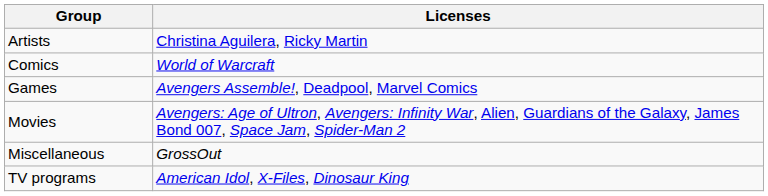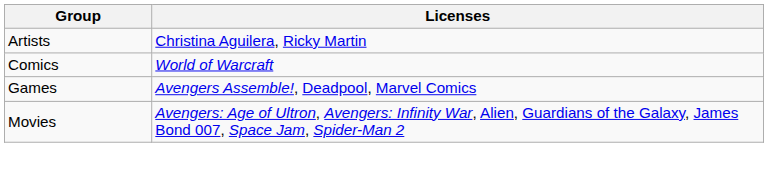 <table class="wikitable sortable" width="800px">
 <tr>
 <th width=150px>Group</th>
 <th width=650px>Licenses</th>
 </tr>
 <tr>
 <td>Artists</td>
 <td><a href='#'>Christina Aguilera</a>, <a href='#'>Ricky Martin</a></td>
 </tr>
 <tr>
 <td>Comics</td>
 <td><em><a href='#'>World of Warcraft</a></em></td>
 </tr>
 <tr>
 <td>Games</td>
 <td><em><a href='#'>Avengers Assemble!</a></em>, <a href='#'>Deadpool</a>, <a href='#'>Marvel Comics</a></td>
 </tr>
 <tr>
 <td>Movies</td>
 <td><em><a href='#'>Avengers: Age of Ultron</a></em>, <em><a href='#'>Avengers: Infinity War</a></em>, <a href='#'>Alien</a>, <a href='#'>Guardians of the Galaxy</a>, <a href='#'>James Bond 007</a>, <em><a href='#'>Space Jam</a></em>, <em><a href='#'>Spider-Man 2</a></em></td>
 </tr>
-<tr>
-<td>Miscellaneous</td>
-<td><em>GrossOut</em></td>
-</tr>
-<tr>
-<td>TV programs</td>
-<td><em><a href='#'>American Idol</a></em>, <em><a href='#'>X-Files</a></em>, <em><a href='#'>Dinosaur King</a></em></td>
-</tr>
 </table>
